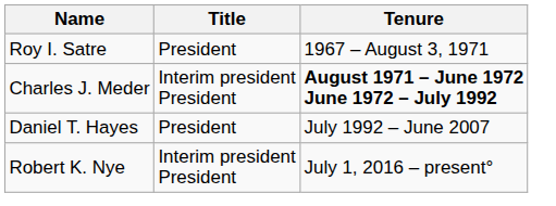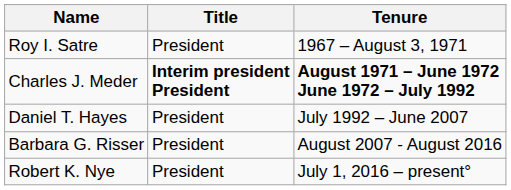 <table class="wikitable">
 <tr>
 <th>Name</th>
 <th>Title</th>
 <th>Tenure</th>
 </tr>
 <tr>
 <td>Roy I. Satre</td>
 <td>President</td>
 <td>1967 – August 3, 1971</td>
 </tr>
 <tr>
 <td>Charles J. Meder</td>
-<td>Interim president<br>President</td>
+<td><strong>Interim president<br>President</strong></td>
 <td><strong>August 1971 – June 1972<br>June 1972 – July 1992</strong></td>
 </tr>
 <tr>
 <td>Daniel T. Hayes</td>
 <td>President</td>
 <td>July 1992 – June 2007</td>
 </tr>
 <tr>
+<td>Barbara G. Risser</td>
+<td>President</td>
+<td>August 2007 - August 2016</td>
+</tr>
+<tr>
 <td>Robert K. Nye</td>
-<td>Interim president<br>President</td>
+<td>President</td>
 <td>July 1, 2016 – present°</td>
 </tr>
 </table>
